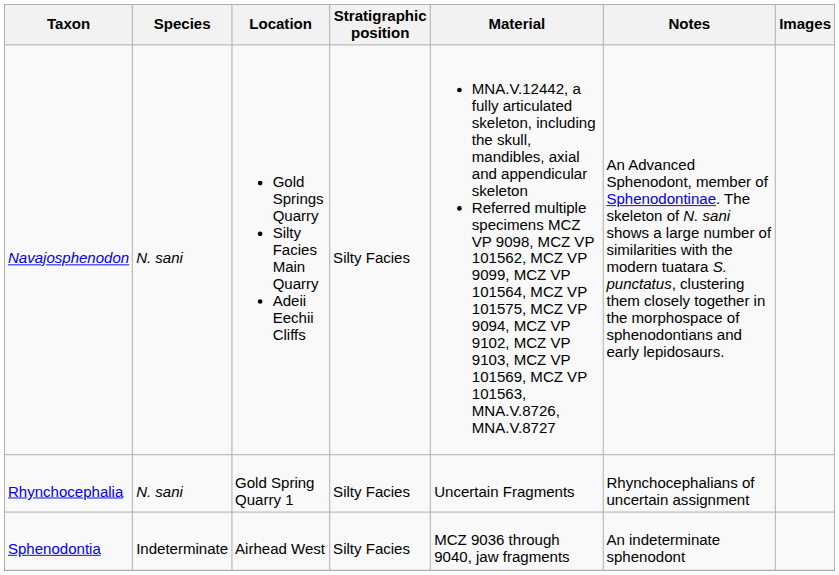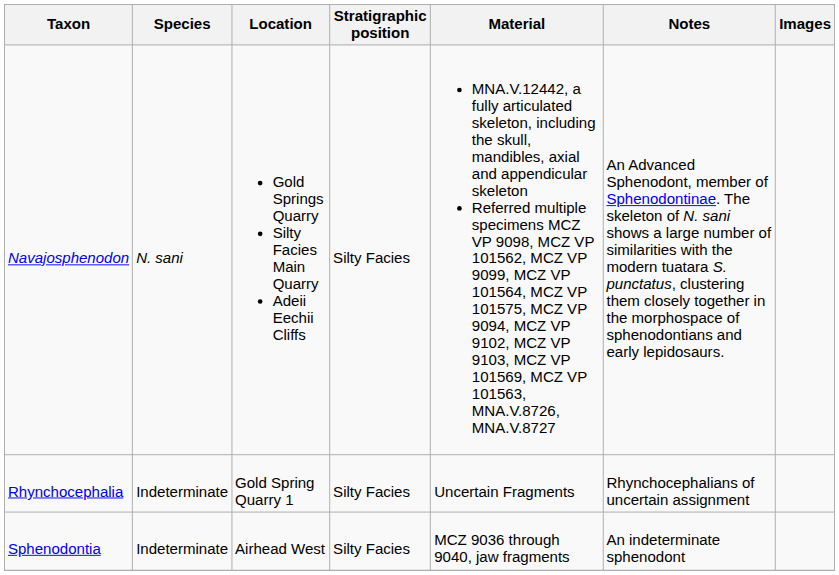 <table class="wikitable" align="center" width="100%">
 <tr>
 <th>Taxon</th>
 <th>Species</th>
 <th>Location</th>
 <th>Stratigraphic position</th>
 <th>Material</th>
 <th>Notes</th>
 <th>Images</th>
 </tr>
 <tr>
 <td><br><em><a href='#'>Navajosphenodon</a></em></td>
 <td><br><em>N. sani</em></td>
 <td><br><ul><li>Gold Springs Quarry</li><li>Silty Facies Main Quarry</li><li>Adeii Eechii Cliffs</li></ul></td>
 <td><br>Silty Facies</td>
 <td><br><ul><li>MNA.V.12442, a fully articulated skeleton, including the skull, mandibles, axial and appendicular skeleton</li><li>Referred multiple specimens MCZ VP 9098, MCZ VP 101562, MCZ VP 9099, MCZ VP 101564, MCZ VP 101575, MCZ VP 9094, MCZ VP 9102, MCZ VP 9103, MCZ VP 101569, MCZ VP 101563, MNA.V.8726, MNA.V.8727</li></ul></td>
 <td><br>An Advanced Sphenodont, member of <a href='#'>Sphenodontinae</a>. The skeleton of <em>N. sani</em> shows a large number of similarities with the modern tuatara <em>S. punctatus</em>, clustering them closely together in the morphospace of sphenodontians and early lepidosaurs.</td>
 <td><br></td>
 </tr>
 <tr>
 <td><br><a href='#'>Rhynchocephalia</a></td>
-<td><br><em>N. sani</em></td>
+<td><br>Indeterminate</td>
 <td><br>Gold Spring Quarry 1</td>
 <td><br>Silty Facies</td>
 <td><br>Uncertain Fragments</td>
 <td><br>Rhynchocephalians of uncertain assignment</td>
 <td></td>
 </tr>
 <tr>
 <td><br><a href='#'>Sphenodontia</a></td>
 <td><br>Indeterminate</td>
 <td><br>Airhead West</td>
 <td><br>Silty Facies</td>
 <td><br>MCZ 9036 through 9040, jaw fragments</td>
 <td><br>An indeterminate sphenodont</td>
 <td></td>
 </tr>
 <tr>
 </tr>
 </table>
